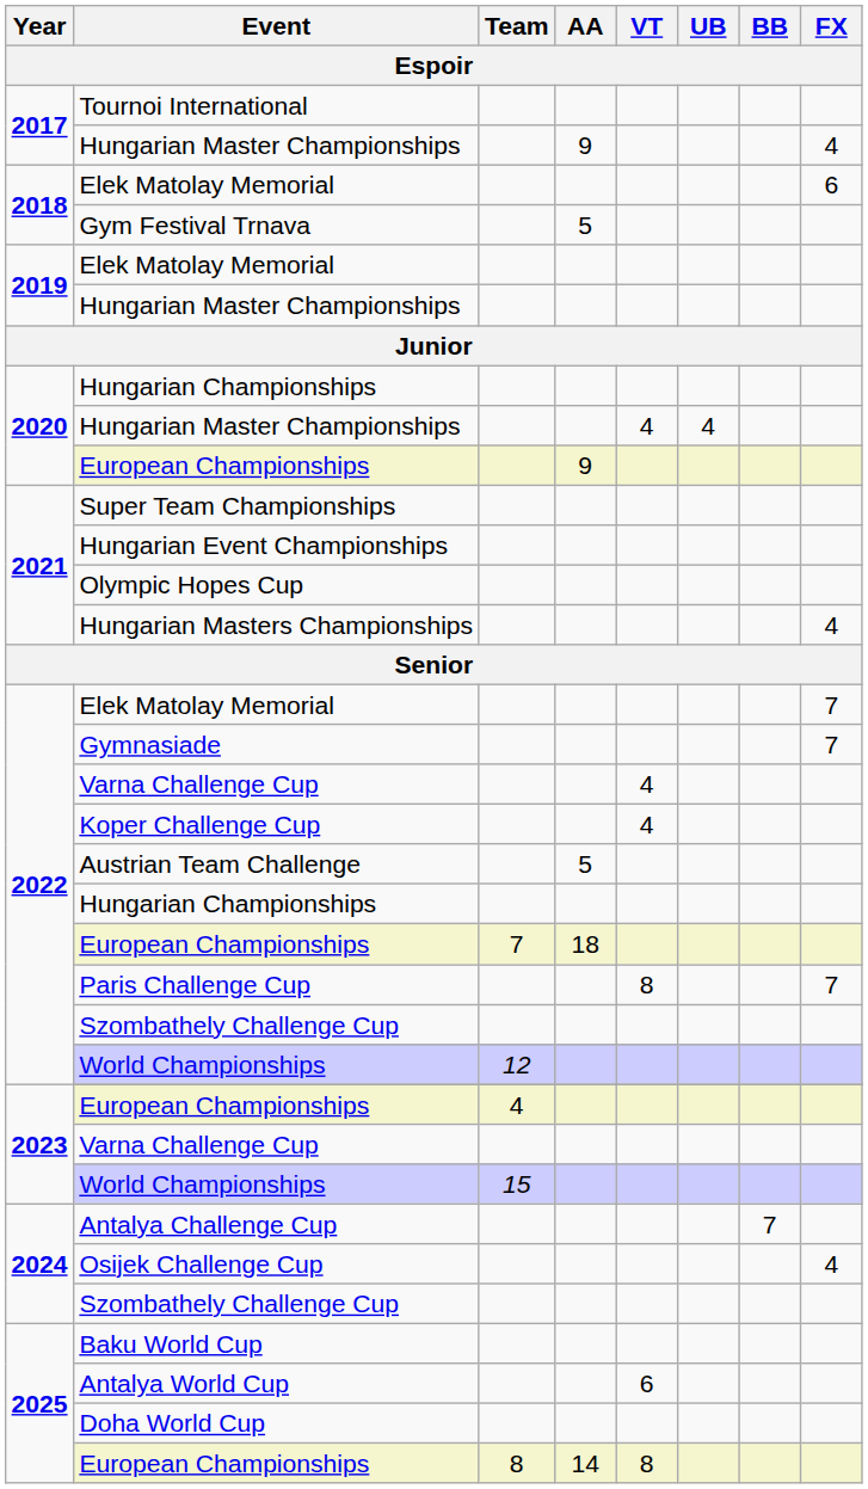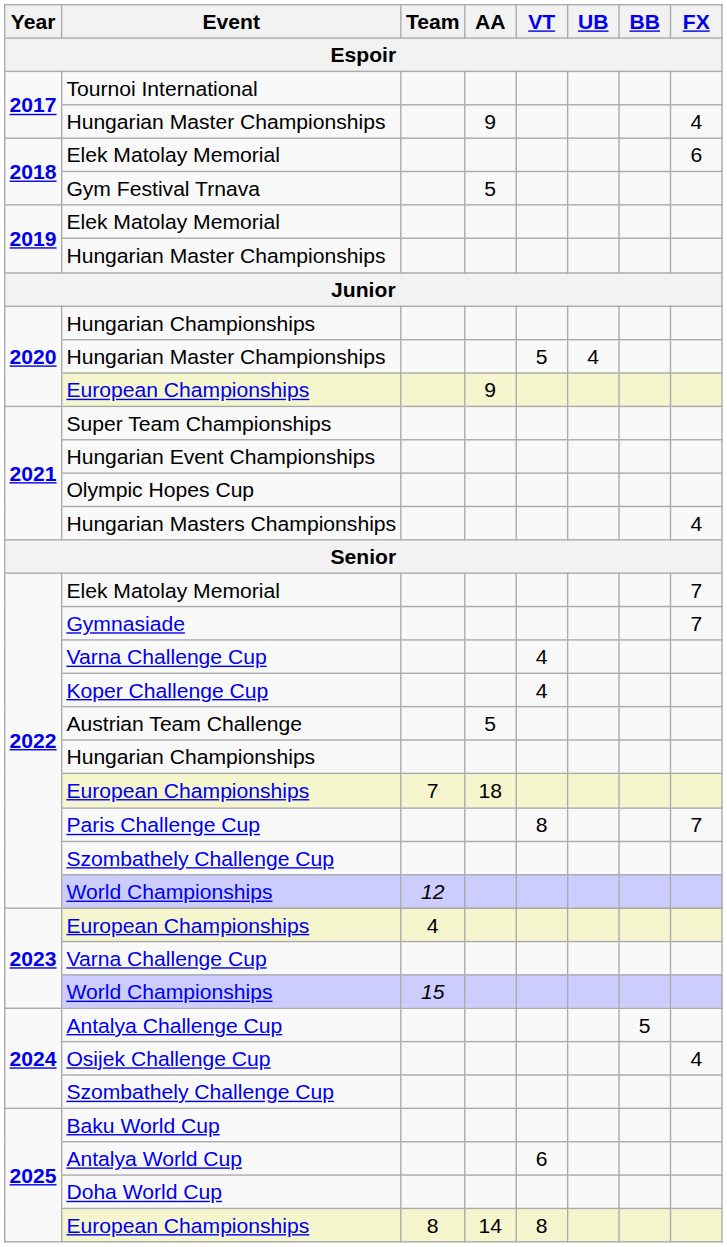 <table class="wikitable" style="text-align:center; font-size:95%;">
 <tr>
 <th align=center>Year</th>
 <th align=center>Event</th>
 <th style="width:30px;">Team</th>
 <th style="width:30px;">AA</th>
 <th style="width:30px;"><a href='#'>VT</a></th>
 <th style="width:30px;"><a href='#'>UB</a></th>
 <th style="width:30px;"><a href='#'>BB</a></th>
 <th style="width:30px;"><a href='#'>FX</a></th>
 </tr>
 <tr>
 <th colspan="8">Espoir</th>
 </tr>
 <tr>
 <td rowspan="2"><strong><a href='#'>2017</a></strong></td>
 <td align=left>Tournoi International</td>
 <td></td>
 <td></td>
 <td></td>
 <td></td>
 <td></td>
 <td></td>
 </tr>
 <tr>
 <td align=left>Hungarian Master Championships</td>
 <td></td>
 <td>9</td>
 <td></td>
 <td></td>
 <td></td>
 <td>4</td>
 </tr>
 <tr>
 <td rowspan="2"><strong><a href='#'>2018</a></strong></td>
 <td align=left>Elek Matolay Memorial</td>
 <td></td>
 <td></td>
 <td></td>
 <td></td>
 <td></td>
 <td>6</td>
 </tr>
 <tr>
 <td align=left>Gym Festival Trnava</td>
 <td></td>
 <td>5</td>
 <td></td>
 <td></td>
 <td></td>
 <td></td>
 </tr>
 <tr>
 <td rowspan="2"><strong><a href='#'>2019</a></strong></td>
 <td align=left>Elek Matolay Memorial</td>
 <td></td>
 <td></td>
 <td></td>
 <td></td>
 <td></td>
 <td></td>
 </tr>
 <tr>
 <td align=left>Hungarian Master Championships</td>
 <td></td>
 <td></td>
 <td></td>
 <td></td>
 <td></td>
 <td></td>
 </tr>
 <tr>
 <th colspan="8">Junior</th>
 </tr>
 <tr>
 <td rowspan="3"><strong><a href='#'>2020</a></strong></td>
 <td align=left>Hungarian Championships</td>
 <td></td>
 <td></td>
 <td></td>
 <td></td>
 <td></td>
 <td></td>
 </tr>
 <tr>
 <td align=left>Hungarian Master Championships</td>
 <td></td>
 <td></td>
-<td>4</td>
+<td>5</td>
 <td>4</td>
 <td></td>
 <td></td>
 </tr>
 <tr bgcolor=#F5F6CE>
 <td align=left><a href='#'>European Championships</a></td>
 <td></td>
 <td>9</td>
 <td></td>
 <td></td>
 <td></td>
 <td></td>
 </tr>
 <tr>
 <td rowspan="4"><strong><a href='#'>2021</a></strong></td>
 <td align=left>Super Team Championships</td>
 <td></td>
 <td></td>
 <td></td>
 <td></td>
 <td></td>
 <td></td>
 </tr>
 <tr>
 <td align=left>Hungarian Event Championships</td>
 <td></td>
 <td></td>
 <td></td>
 <td></td>
 <td></td>
 <td></td>
 </tr>
 <tr>
 <td align=left>Olympic Hopes Cup</td>
 <td></td>
 <td></td>
 <td></td>
 <td></td>
 <td></td>
 <td></td>
 </tr>
 <tr>
 <td align=left>Hungarian Masters Championships</td>
 <td></td>
 <td></td>
 <td></td>
 <td></td>
 <td></td>
 <td>4</td>
 </tr>
 <tr>
 <th colspan="8">Senior</th>
 </tr>
 <tr>
 <td rowspan="10"><strong><a href='#'>2022</a></strong></td>
 <td align=left>Elek Matolay Memorial</td>
 <td></td>
 <td></td>
 <td></td>
 <td></td>
 <td></td>
 <td>7</td>
 </tr>
 <tr>
 <td align=left><a href='#'>Gymnasiade</a></td>
 <td></td>
 <td></td>
 <td></td>
 <td></td>
 <td></td>
 <td>7</td>
 </tr>
 <tr>
 <td align=left><a href='#'>Varna Challenge Cup</a></td>
 <td></td>
 <td></td>
 <td>4</td>
 <td></td>
 <td></td>
 <td></td>
 </tr>
 <tr>
 <td align=left><a href='#'>Koper Challenge Cup</a></td>
 <td></td>
 <td></td>
 <td>4</td>
 <td></td>
 <td></td>
 <td></td>
 </tr>
 <tr>
 <td align=left>Austrian Team Challenge</td>
 <td></td>
 <td>5</td>
 <td></td>
 <td></td>
 <td></td>
 <td></td>
 </tr>
 <tr>
 <td align=left>Hungarian Championships</td>
 <td></td>
 <td></td>
 <td></td>
 <td></td>
 <td></td>
 <td></td>
 </tr>
 <tr bgcolor=#F5F6CE>
 <td align=left><a href='#'>European Championships</a></td>
 <td>7</td>
 <td>18</td>
 <td></td>
 <td></td>
 <td></td>
 <td></td>
 </tr>
 <tr>
 <td align=left><a href='#'>Paris Challenge Cup</a></td>
 <td></td>
 <td></td>
 <td>8</td>
 <td></td>
 <td></td>
 <td>7</td>
 </tr>
 <tr>
 <td align=left><a href='#'>Szombathely Challenge Cup</a></td>
 <td></td>
 <td></td>
 <td></td>
 <td></td>
 <td></td>
 <td></td>
 </tr>
 <tr bgcolor=#CCCCFF>
 <td align=left><a href='#'>World Championships</a></td>
 <td><em>12</em></td>
 <td></td>
 <td></td>
 <td></td>
 <td></td>
 <td></td>
 </tr>
 <tr>
 <td rowspan="4"><strong><a href='#'>2023</a></strong></td>
 </tr>
 <tr bgcolor=#F5F6CE>
 <td align=left><a href='#'>European Championships</a></td>
 <td>4</td>
 <td></td>
 <td></td>
 <td></td>
 <td></td>
 <td></td>
 </tr>
 <tr>
 <td align=left><a href='#'>Varna Challenge Cup</a></td>
 <td></td>
 <td></td>
 <td></td>
 <td></td>
 <td></td>
 <td></td>
 </tr>
 <tr bgcolor=#CCCCFF>
 <td align=left><a href='#'>World Championships</a></td>
 <td><em>15</em></td>
 <td></td>
 <td></td>
 <td></td>
 <td></td>
 <td></td>
 </tr>
 <tr>
 <td rowspan="3"><strong><a href='#'>2024</a></strong></td>
 <td align=left><a href='#'>Antalya Challenge Cup</a></td>
 <td></td>
 <td></td>
 <td></td>
 <td></td>
-<td>7</td>
+<td>5</td>
 <td></td>
 </tr>
 <tr>
 <td align=left><a href='#'>Osijek Challenge Cup</a></td>
 <td></td>
 <td></td>
 <td></td>
 <td></td>
 <td></td>
 <td>4</td>
 </tr>
 <tr>
 <td align=left><a href='#'>Szombathely Challenge Cup</a></td>
 <td></td>
 <td></td>
 <td></td>
 <td></td>
 <td></td>
 <td></td>
 </tr>
 <tr>
 <td rowspan="4"><strong><a href='#'>2025</a></strong></td>
 <td align=left><a href='#'>Baku World Cup</a></td>
 <td></td>
 <td></td>
 <td></td>
 <td></td>
 <td></td>
 <td></td>
 </tr>
 <tr>
 <td align=left><a href='#'>Antalya World Cup</a></td>
 <td></td>
 <td></td>
 <td>6</td>
 <td></td>
 <td></td>
 <td></td>
 </tr>
 <tr>
 <td align=left><a href='#'>Doha World Cup</a></td>
 <td></td>
 <td></td>
 <td></td>
 <td></td>
 <td></td>
 <td></td>
 </tr>
 <tr bgcolor=#F5F6CE>
 <td align=left><a href='#'>European Championships</a></td>
 <td>8</td>
 <td>14</td>
 <td>8</td>
 <td></td>
 <td></td>
 <td></td>
 </tr>
 </table>
